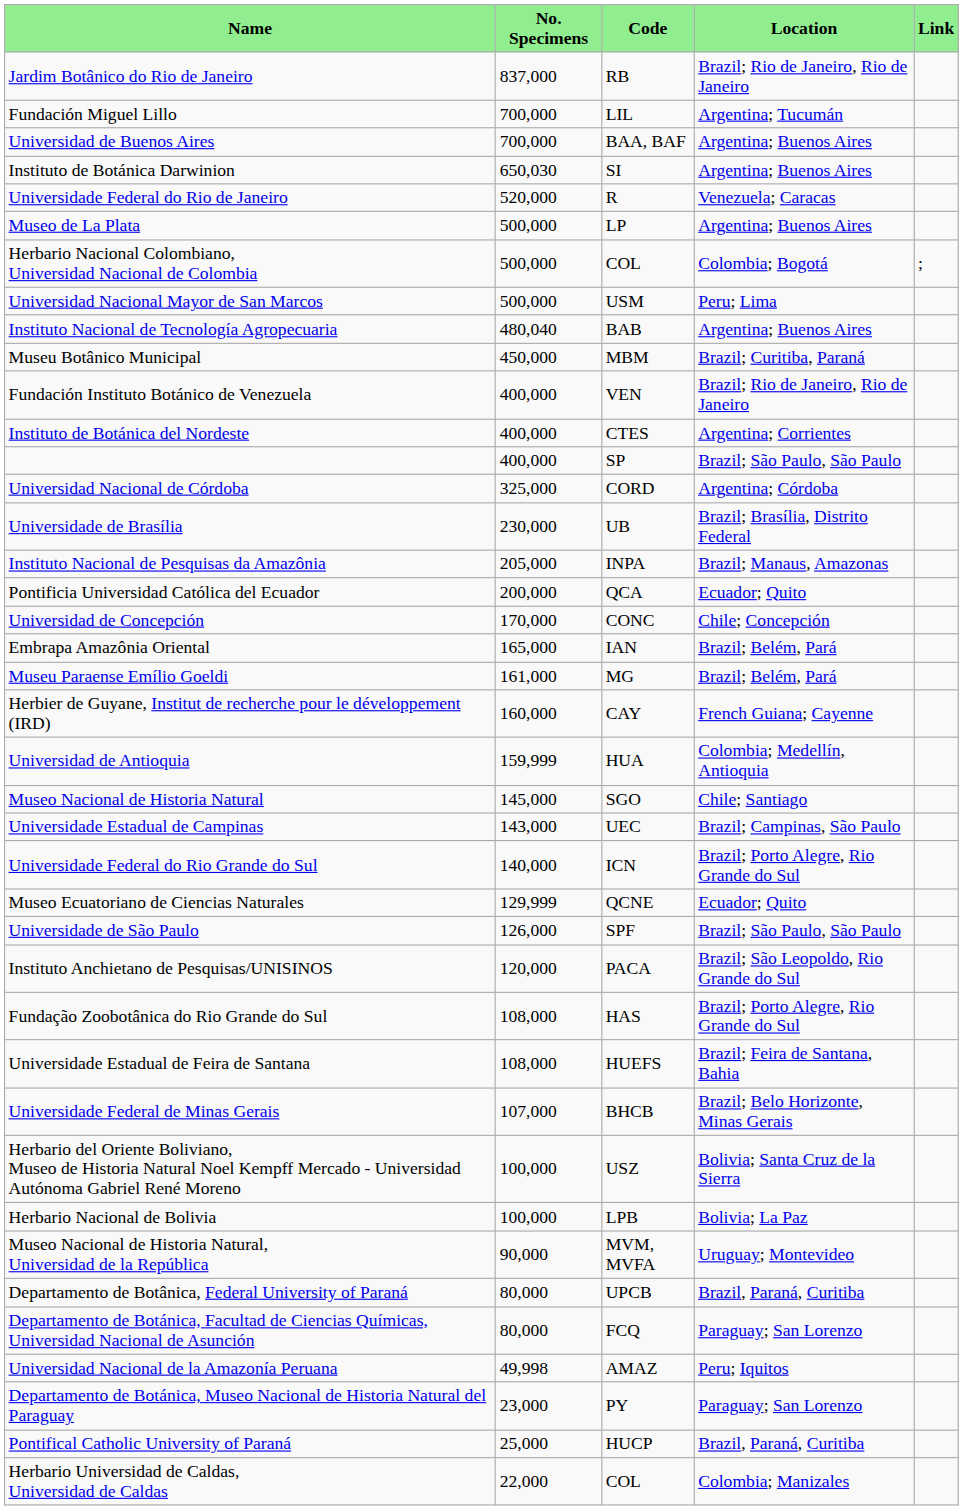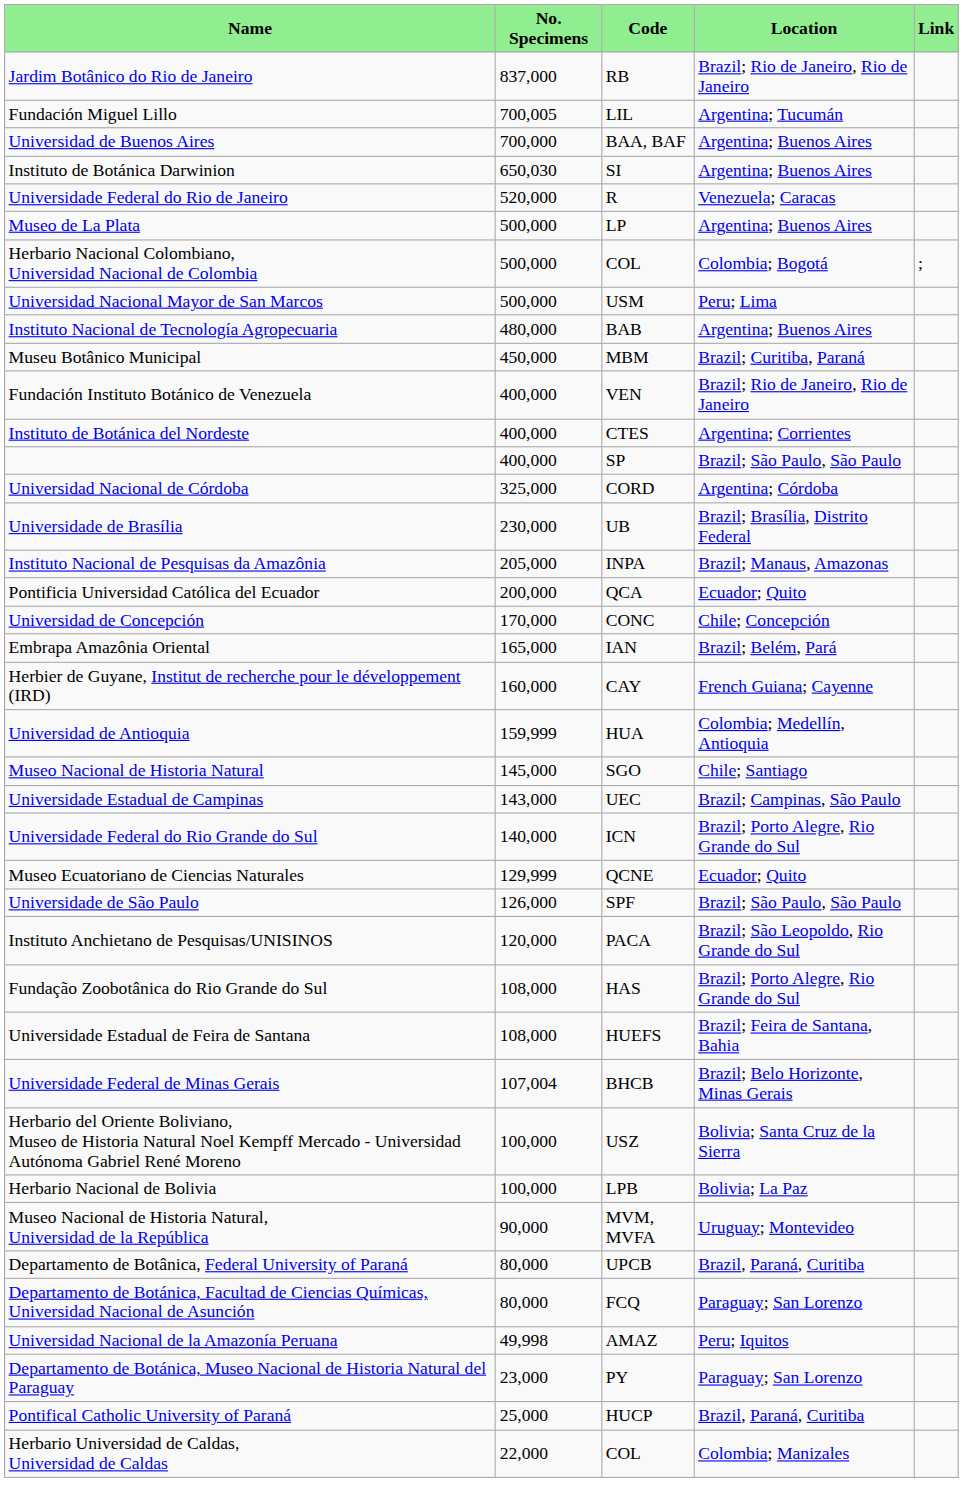 <table class="sortable wikitable">
 <tr>
 <th scope="col" style="background:lightgreen">Name</th>
 <th scope="col" style="background:lightgreen">No. Specimens</th>
 <th scope="col" style="background:lightgreen">Code</th>
 <th scope="col" style="background:lightgreen">Location</th>
 <th scope="col" style="background:lightgreen">Link</th>
 </tr>
 <tr>
 <td><a href='#'>Jardim Botânico do Rio de Janeiro</a></td>
 <td>837,000</td>
 <td>RB</td>
 <td><a href='#'>Brazil</a>; <a href='#'>Rio de Janeiro</a>, <a href='#'>Rio de Janeiro</a></td>
 <td></td>
 </tr>
 <tr>
 <td>Fundación Miguel Lillo</td>
-<td>700,000</td>
+<td>700,005</td>
 <td>LIL</td>
 <td><a href='#'>Argentina</a>; <a href='#'>Tucumán</a></td>
 <td></td>
 </tr>
 <tr>
 <td><a href='#'>Universidad de Buenos Aires</a></td>
 <td>700,000</td>
 <td>BAA, BAF</td>
 <td><a href='#'>Argentina</a>; <a href='#'>Buenos Aires</a></td>
 <td></td>
 </tr>
 <tr>
 <td>Instituto de Botánica Darwinion</td>
 <td>650,030</td>
 <td>SI</td>
 <td><a href='#'>Argentina</a>; <a href='#'>Buenos Aires</a></td>
 <td></td>
 </tr>
 <tr>
 <td><a href='#'>Universidade Federal do Rio de Janeiro</a></td>
 <td>520,000</td>
 <td>R</td>
 <td><a href='#'>Venezuela</a>; <a href='#'>Caracas</a></td>
 <td></td>
 </tr>
 <tr>
 <td><a href='#'>Museo de La Plata</a></td>
 <td>500,000</td>
 <td>LP</td>
 <td><a href='#'>Argentina</a>; <a href='#'>Buenos Aires</a></td>
 <td></td>
 </tr>
 <tr>
 <td>Herbario Nacional Colombiano,<br><a href='#'>Universidad Nacional de Colombia</a></td>
 <td>500,000</td>
 <td>COL</td>
 <td><a href='#'>Colombia</a>; <a href='#'>Bogotá</a></td>
 <td>;</td>
 </tr>
 <tr>
 <td><a href='#'>Universidad Nacional Mayor de San Marcos</a></td>
 <td>500,000</td>
 <td>USM</td>
 <td><a href='#'>Peru</a>; <a href='#'>Lima</a></td>
 <td></td>
 </tr>
 <tr>
 <td><a href='#'>Instituto Nacional de Tecnología Agropecuaria</a></td>
-<td>480,040</td>
+<td>480,000</td>
 <td>BAB</td>
 <td><a href='#'>Argentina</a>; <a href='#'>Buenos Aires</a></td>
 <td></td>
 </tr>
 <tr>
 <td>Museu Botânico Municipal</td>
 <td>450,000</td>
 <td>MBM</td>
 <td><a href='#'>Brazil</a>; <a href='#'>Curitiba</a>, <a href='#'>Paraná</a></td>
 <td></td>
 </tr>
 <tr>
 <td>Fundación Instituto Botánico de Venezuela</td>
 <td>400,000</td>
 <td>VEN</td>
 <td><a href='#'>Brazil</a>; <a href='#'>Rio de Janeiro</a>, <a href='#'>Rio de Janeiro</a></td>
 <td></td>
 </tr>
 <tr>
 <td><a href='#'>Instituto de Botánica del Nordeste</a></td>
 <td>400,000</td>
 <td>CTES</td>
 <td><a href='#'>Argentina</a>; <a href='#'>Corrientes</a></td>
 <td></td>
 </tr>
 <tr>
 <td></td>
 <td>400,000</td>
 <td>SP</td>
 <td><a href='#'>Brazil</a>; <a href='#'>São Paulo</a>, <a href='#'>São Paulo</a></td>
 <td></td>
 </tr>
 <tr>
 <td><a href='#'>Universidad Nacional de Córdoba</a></td>
 <td>325,000</td>
 <td>CORD</td>
 <td><a href='#'>Argentina</a>; <a href='#'>Córdoba</a></td>
 <td></td>
 </tr>
 <tr>
 <td><a href='#'>Universidade de Brasília</a></td>
 <td>230,000</td>
 <td>UB</td>
 <td><a href='#'>Brazil</a>; <a href='#'>Brasília</a>, <a href='#'>Distrito Federal</a></td>
 <td></td>
 </tr>
 <tr>
 <td><a href='#'>Instituto Nacional de Pesquisas da Amazônia</a></td>
 <td>205,000</td>
 <td>INPA</td>
 <td><a href='#'>Brazil</a>; <a href='#'>Manaus</a>, <a href='#'>Amazonas</a></td>
 <td></td>
 </tr>
 <tr>
 <td>Pontificia Universidad Católica del Ecuador</td>
 <td>200,000</td>
 <td>QCA</td>
 <td><a href='#'>Ecuador</a>; <a href='#'>Quito</a></td>
 <td></td>
 </tr>
 <tr>
 <td><a href='#'>Universidad de Concepción</a></td>
 <td>170,000</td>
 <td>CONC</td>
 <td><a href='#'>Chile</a>; <a href='#'>Concepción</a></td>
 <td></td>
 </tr>
 <tr>
 <td>Embrapa Amazônia Oriental</td>
 <td>165,000</td>
 <td>IAN</td>
 <td><a href='#'>Brazil</a>; <a href='#'>Belém</a>, <a href='#'>Pará</a></td>
 <td></td>
 </tr>
 <tr>
-<td><a href='#'>Museu Paraense Emílio Goeldi</a></td>
-<td>161,000</td>
-<td>MG</td>
-<td><a href='#'>Brazil</a>; <a href='#'>Belém</a>, <a href='#'>Pará</a></td>
-<td></td>
-</tr>
-<tr>
 <td>Herbier de Guyane, <a href='#'>Institut de recherche pour le développement</a> (IRD)</td>
 <td>160,000</td>
 <td>CAY</td>
 <td><a href='#'>French Guiana</a>; <a href='#'>Cayenne</a></td>
 <td></td>
 </tr>
 <tr>
 <td><a href='#'>Universidad de Antioquia</a></td>
 <td>159,999</td>
 <td>HUA</td>
 <td><a href='#'>Colombia</a>; <a href='#'>Medellín</a>, <a href='#'>Antioquia</a></td>
 <td></td>
 </tr>
 <tr>
 <td><a href='#'>Museo Nacional de Historia Natural</a></td>
 <td>145,000</td>
 <td>SGO</td>
 <td><a href='#'>Chile</a>; <a href='#'>Santiago</a></td>
 <td></td>
 </tr>
 <tr>
 <td><a href='#'>Universidade Estadual de Campinas</a></td>
 <td>143,000</td>
 <td>UEC</td>
 <td><a href='#'>Brazil</a>; <a href='#'>Campinas</a>, <a href='#'>São Paulo</a></td>
 <td></td>
 </tr>
 <tr>
 <td><a href='#'>Universidade Federal do Rio Grande do Sul</a></td>
 <td>140,000</td>
 <td>ICN</td>
 <td><a href='#'>Brazil</a>; <a href='#'>Porto Alegre</a>, <a href='#'>Rio Grande do Sul</a></td>
 <td></td>
 </tr>
 <tr>
 <td>Museo Ecuatoriano de Ciencias Naturales</td>
 <td>129,999</td>
 <td>QCNE</td>
 <td><a href='#'>Ecuador</a>; <a href='#'>Quito</a></td>
 <td></td>
 </tr>
 <tr>
 <td><a href='#'>Universidade de São Paulo</a></td>
 <td>126,000</td>
 <td>SPF</td>
 <td><a href='#'>Brazil</a>; <a href='#'>São Paulo</a>, <a href='#'>São Paulo</a></td>
 <td></td>
 </tr>
 <tr>
 <td>Instituto Anchietano de Pesquisas/UNISINOS</td>
 <td>120,000</td>
 <td>PACA</td>
 <td><a href='#'>Brazil</a>; <a href='#'>São Leopoldo</a>, <a href='#'>Rio Grande do Sul</a></td>
 <td></td>
 </tr>
 <tr>
 <td>Fundação Zoobotânica do Rio Grande do Sul</td>
 <td>108,000</td>
 <td>HAS</td>
 <td><a href='#'>Brazil</a>; <a href='#'>Porto Alegre</a>, <a href='#'>Rio Grande do Sul</a></td>
 <td></td>
 </tr>
 <tr>
 <td>Universidade Estadual de Feira de Santana</td>
 <td>108,000</td>
 <td>HUEFS</td>
 <td><a href='#'>Brazil</a>; <a href='#'>Feira de Santana</a>, <a href='#'>Bahia</a></td>
 <td></td>
 </tr>
 <tr>
 <td><a href='#'>Universidade Federal de Minas Gerais</a></td>
-<td>107,000</td>
+<td>107,004</td>
 <td>BHCB</td>
 <td><a href='#'>Brazil</a>; <a href='#'>Belo Horizonte</a>, <a href='#'>Minas Gerais</a></td>
 <td></td>
 </tr>
 <tr>
 <td>Herbario del Oriente Boliviano, <br> Museo de Historia Natural Noel Kempff Mercado - Universidad Autónoma Gabriel René Moreno</td>
 <td>100,000</td>
 <td>USZ</td>
 <td><a href='#'>Bolivia</a>; <a href='#'>Santa Cruz de la Sierra</a></td>
 <td></td>
 </tr>
 <tr>
 <td>Herbario Nacional de Bolivia</td>
 <td>100,000</td>
 <td>LPB</td>
 <td><a href='#'>Bolivia</a>; <a href='#'>La Paz</a></td>
 <td></td>
 </tr>
 <tr>
 <td>Museo Nacional de Historia Natural, <br><a href='#'>Universidad de la República</a></td>
 <td>90,000</td>
 <td>MVM, MVFA</td>
 <td><a href='#'>Uruguay</a>; <a href='#'>Montevideo</a></td>
 <td></td>
 </tr>
 <tr>
 <td>Departamento de Botânica, <a href='#'>Federal University of Paraná</a></td>
 <td>80,000</td>
 <td>UPCB</td>
 <td><a href='#'>Brazil</a>, <a href='#'>Paraná</a>, <a href='#'>Curitiba</a></td>
 <td></td>
 </tr>
 <tr>
 <td><a href='#'>Departamento de Botánica, Facultad de Ciencias Químicas, Universidad Nacional de Asunción</a></td>
 <td>80,000</td>
 <td>FCQ</td>
 <td><a href='#'>Paraguay</a>; <a href='#'>San Lorenzo</a></td>
 <td></td>
 </tr>
 <tr>
 <td><a href='#'>Universidad Nacional de la Amazonía Peruana</a></td>
 <td>49,998</td>
 <td>AMAZ</td>
 <td><a href='#'>Peru</a>; <a href='#'>Iquitos</a></td>
 <td></td>
 </tr>
 <tr>
 <td><a href='#'>Departamento de Botánica, Museo Nacional de Historia Natural del Paraguay</a></td>
 <td>23,000</td>
 <td>PY</td>
 <td><a href='#'>Paraguay</a>; <a href='#'>San Lorenzo</a></td>
 <td></td>
 </tr>
 <tr>
 <td><a href='#'>Pontifical Catholic University of Paraná</a></td>
 <td>25,000</td>
 <td>HUCP</td>
 <td><a href='#'>Brazil</a>, <a href='#'>Paraná</a>, <a href='#'>Curitiba</a></td>
 <td></td>
 </tr>
 <tr>
 <td>Herbario Universidad de Caldas,<br><a href='#'>Universidad de Caldas</a></td>
 <td>22,000</td>
 <td>COL</td>
 <td><a href='#'>Colombia</a>; <a href='#'>Manizales</a></td>
 <td></td>
 </tr>
 </table>
